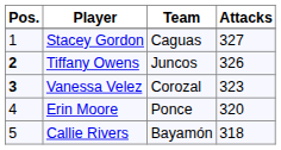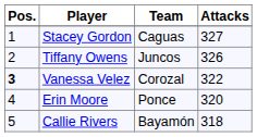 <table cellpadding="3" cellspacing="0" border="1" style="background:#f7f8ff; font-size:95%; border:gray solid 1px; border-collapse:collapse;">
 <tr style="background:#fff;">
 <td align=center><strong>Pos.</strong></td>
 <td align=center><strong>Player</strong></td>
 <td align=center><strong>Team</strong></td>
 <td align=center><strong>Attacks</strong></td>
 </tr>
 <tr>
 </tr>
 <tr>
 <td>1</td>
 <td> <a href='#'>Stacey Gordon</a></td>
 <td>Caguas</td>
 <td>327</td>
 </tr>
 <tr>
-<td><strong>2</strong></td>
+<td>2</td>
 <td> <a href='#'>Tiffany Owens</a></td>
 <td>Juncos</td>
 <td>326</td>
 </tr>
 <tr>
 <td><strong>3</strong></td>
 <td> <a href='#'>Vanessa Velez</a></td>
 <td>Corozal</td>
-<td>323</td>
+<td>322</td>
 </tr>
 <tr>
 <td>4</td>
 <td> <a href='#'>Erin Moore</a></td>
 <td>Ponce</td>
 <td>320</td>
 </tr>
 <tr>
 <td>5</td>
 <td> <a href='#'>Callie Rivers</a></td>
 <td>Bayamón</td>
 <td>318</td>
 </tr>
 </table>
